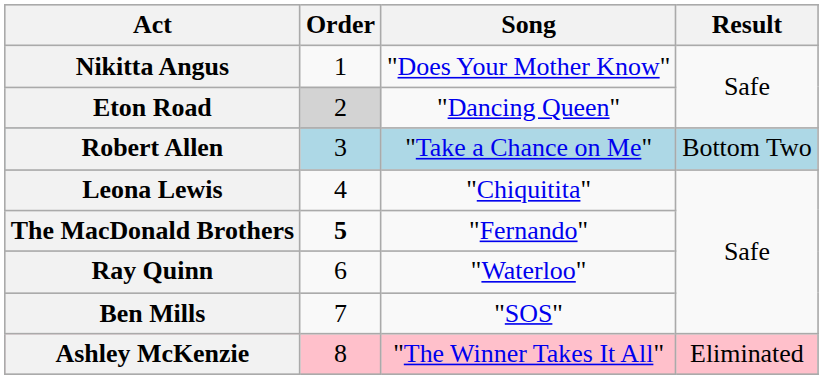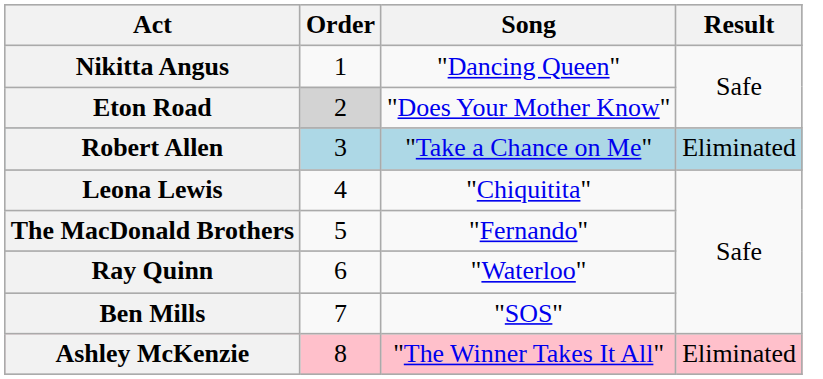 <table class="wikitable plainrowheaders" style="text-align:center;">
 <tr>
 <th scope="col">Act</th>
 <th scope="col">Order</th>
 <th scope="col">Song</th>
 <th scope="col">Result</th>
 </tr>
 <tr>
 <th scope=row>Nikitta Angus</th>
 <td>1</td>
-<td>"<a href='#'>Does Your Mother Know</a>"</td>
+<td>"<a href='#'>Dancing Queen</a>"</td>
 <td rowspan=2>Safe</td>
 </tr>
 <tr>
 <th scope=row>Eton Road</th>
 <td style="background: lightgrey;">2</td>
-<td>"<a href='#'>Dancing Queen</a>"</td>
+<td>"<a href='#'>Does Your Mother Know</a>"</td>
 </tr>
 <tr style="background: lightblue">
 <th scope=row>Robert Allen</th>
 <td>3</td>
 <td>"<a href='#'>Take a Chance on Me</a>"</td>
-<td>Bottom Two</td>
+<td>Eliminated</td>
 </tr>
 <tr>
 <th scope=row>Leona Lewis</th>
 <td>4</td>
 <td>"<a href='#'>Chiquitita</a>"</td>
 <td rowspan=4>Safe</td>
 </tr>
 <tr>
 <th scope=row>The MacDonald Brothers</th>
-<td><strong>5</strong></td>
+<td>5</td>
 <td>"<a href='#'>Fernando</a>"</td>
 </tr>
 <tr>
 <th scope=row>Ray Quinn</th>
 <td>6</td>
 <td>"<a href='#'>Waterloo</a>"</td>
 </tr>
 <tr>
 <th scope=row>Ben Mills</th>
 <td>7</td>
 <td>"<a href='#'>SOS</a>"</td>
 </tr>
 <tr style="background: pink">
 <th scope=row>Ashley McKenzie</th>
 <td>8</td>
 <td>"<a href='#'>The Winner Takes It All</a>"</td>
 <td>Eliminated</td>
 </tr>
 </table>
